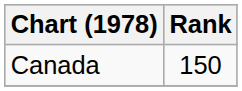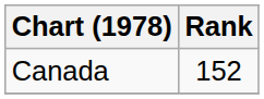 <table class="wikitable">
 <tr>
 <th>Chart (1978)</th>
 <th>Rank</th>
 </tr>
 <tr>
 <td>Canada </td>
-<td style="text-align:center;">150</td>
+<td style="text-align:center;">152</td>
 </tr>
 <tr>
 </tr>
 </table>
